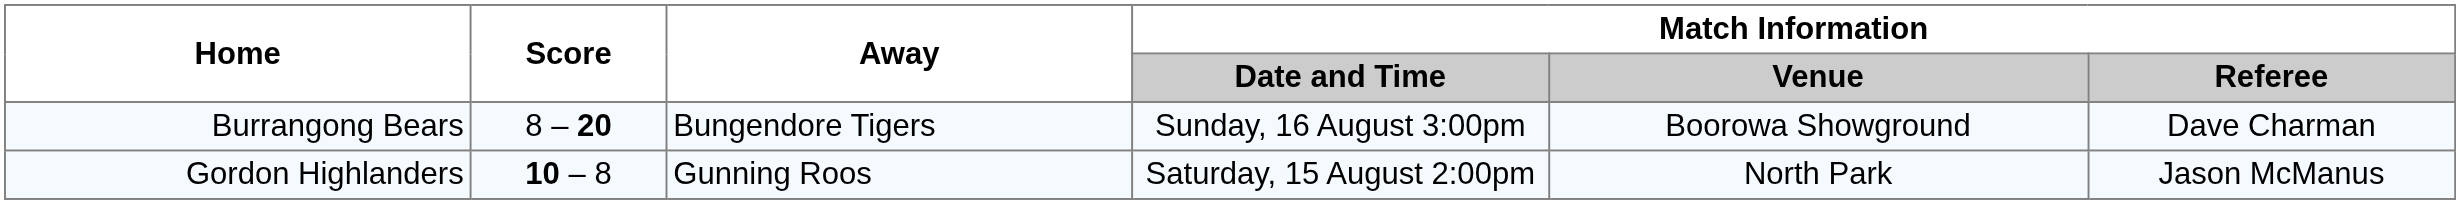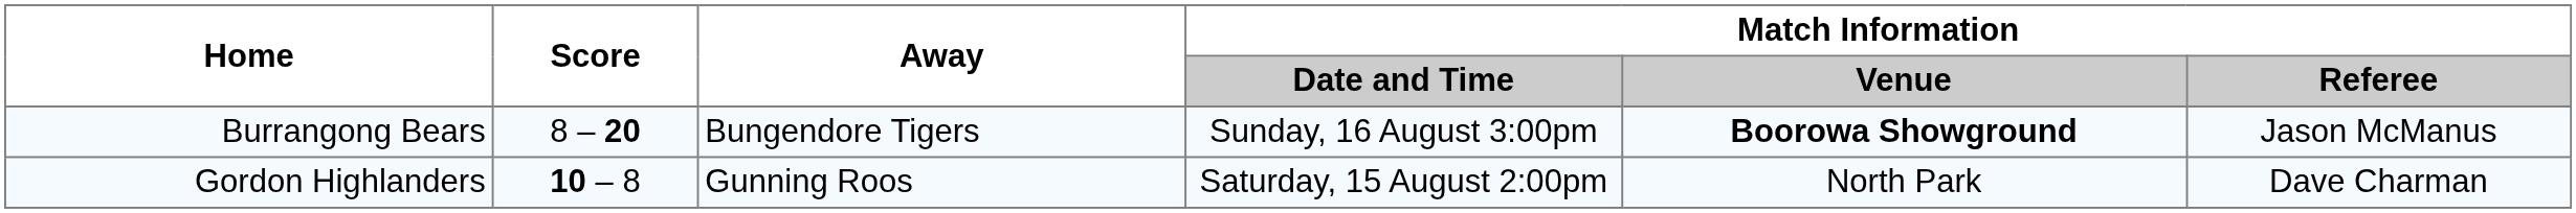 <table width="100%" cellspacing="0" cellpadding="3" border="1" style="border-collapse:collapse;  text-align:center;">
 <tr>
 <th rowspan="2" width="19%">Home</th>
 <th rowspan="2" width="8%">Score</th>
 <th rowspan="2" width="19%">Away</th>
 <th colspan="3">Match Information</th>
 </tr>
 <tr bgcolor="#CCCCCC">
 <th width="17%">Date and Time</th>
 <th width="22%">Venue</th>
 <th width="50%">Referee</th>
 </tr>
 <tr style="text-align:center; background:#f5faff;">
 <td align="right">Burrangong Bears </td>
 <td align="center">8 – <strong>20</strong></td>
 <td align="left"> Bungendore Tigers</td>
 <td>Sunday, 16 August 3:00pm</td>
-<td>Boorowa Showground</td>
-<td>Dave Charman</td>
+<td><strong>Boorowa Showground</strong></td>
+<td>Jason McManus</td>
 </tr>
 <tr style="text-align:center; background:#f5faff;">
 <td align="right">Gordon Highlanders </td>
 <td align="center"><strong>10</strong> – 8</td>
 <td align="left"> Gunning Roos</td>
 <td>Saturday, 15 August 2:00pm</td>
 <td>North Park</td>
-<td>Jason McManus</td>
+<td>Dave Charman</td>
 </tr>
 </table>
